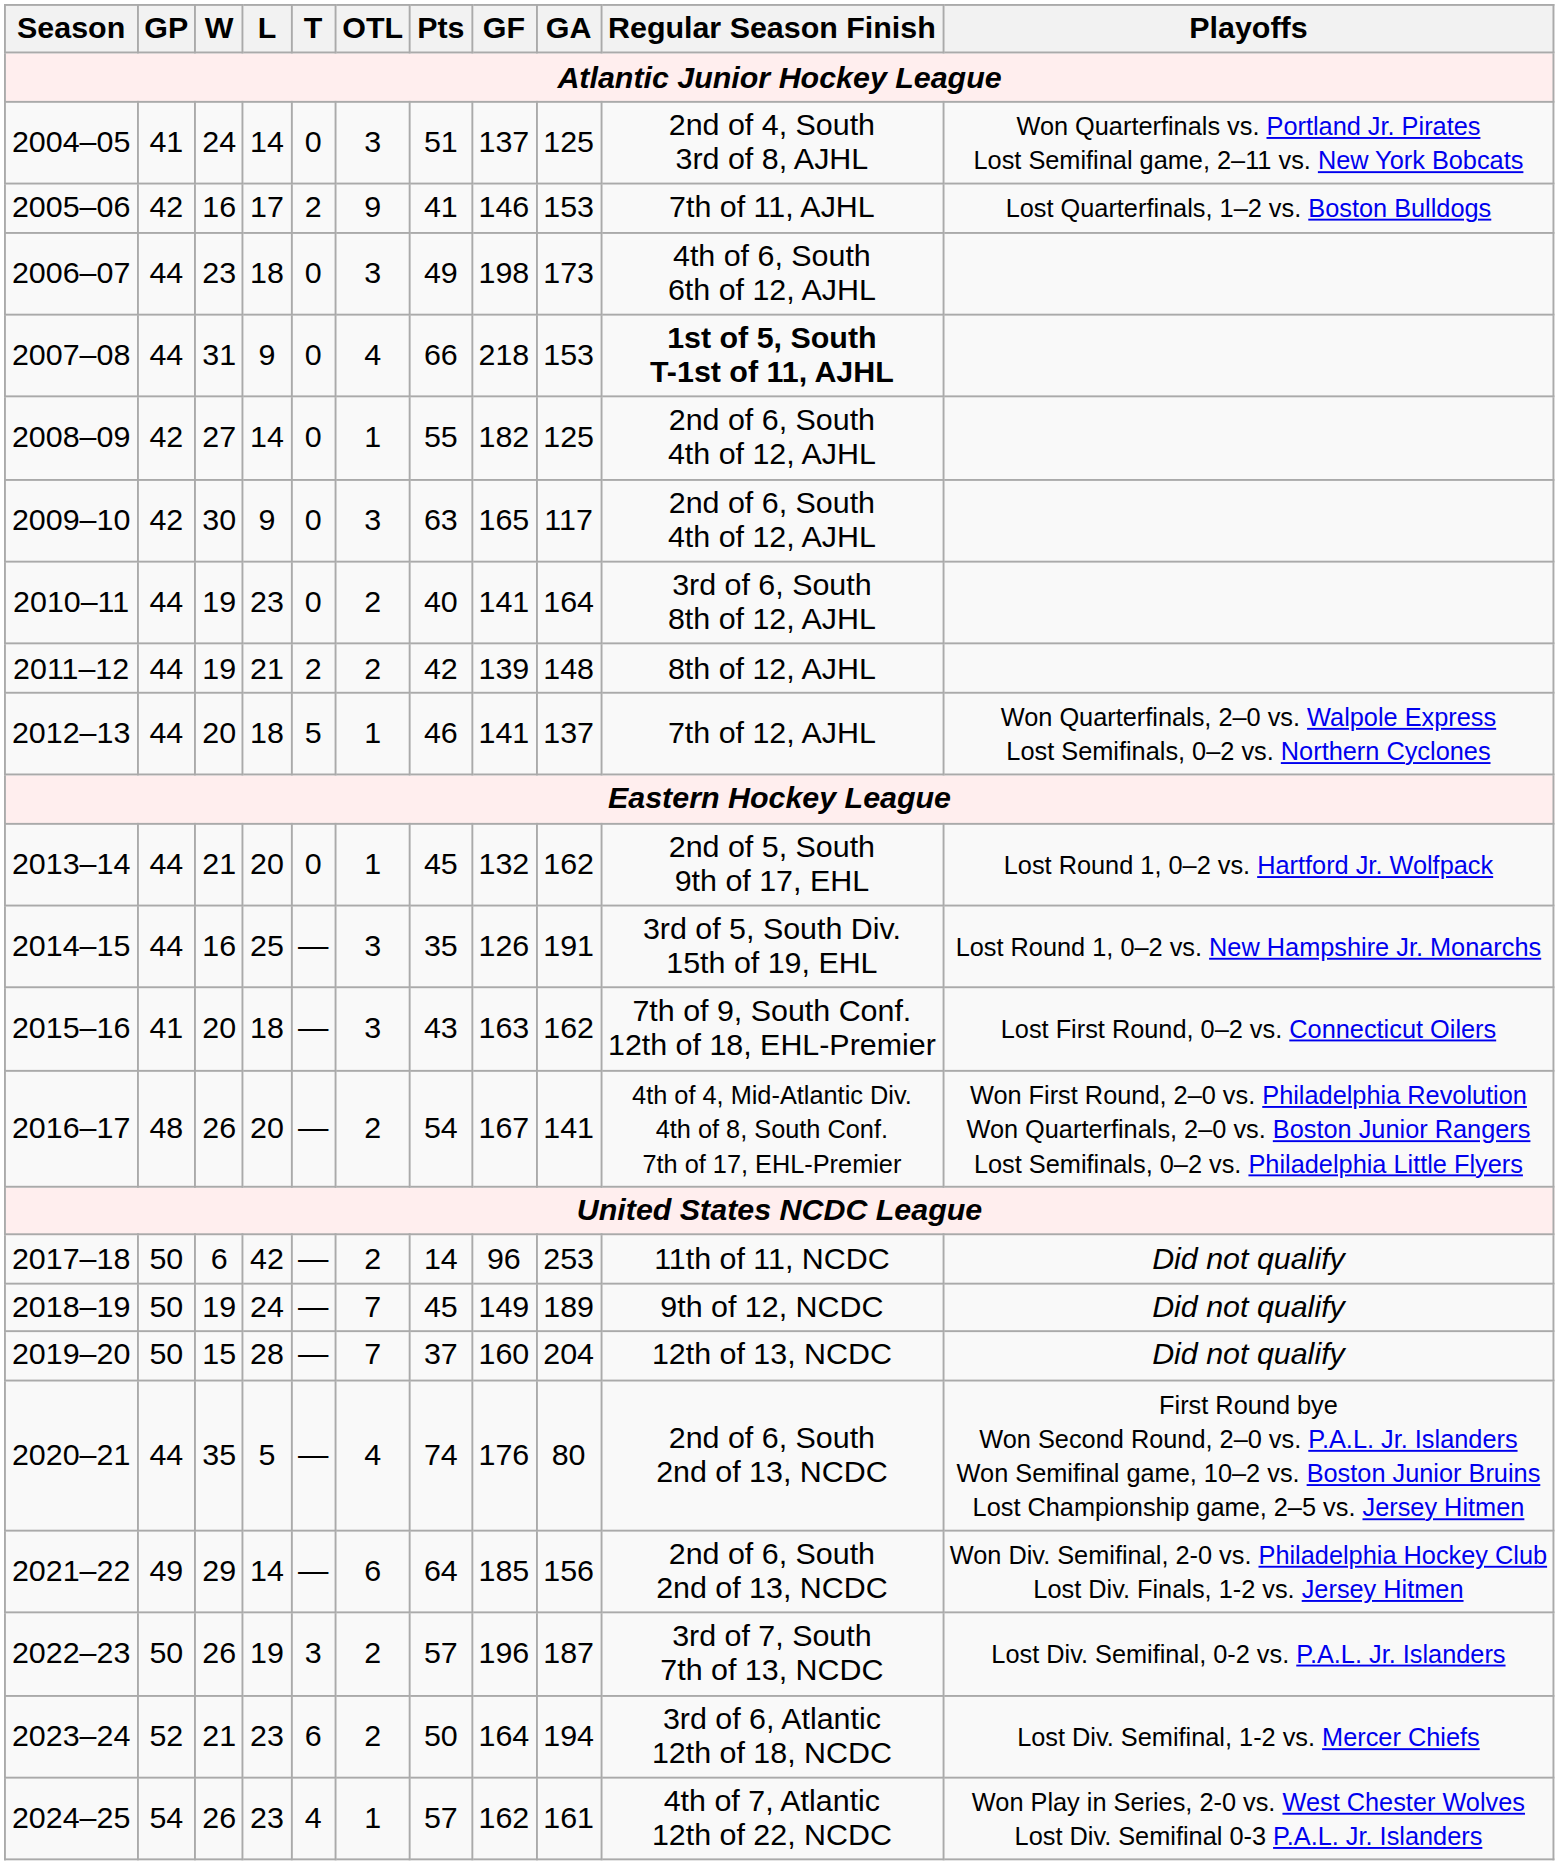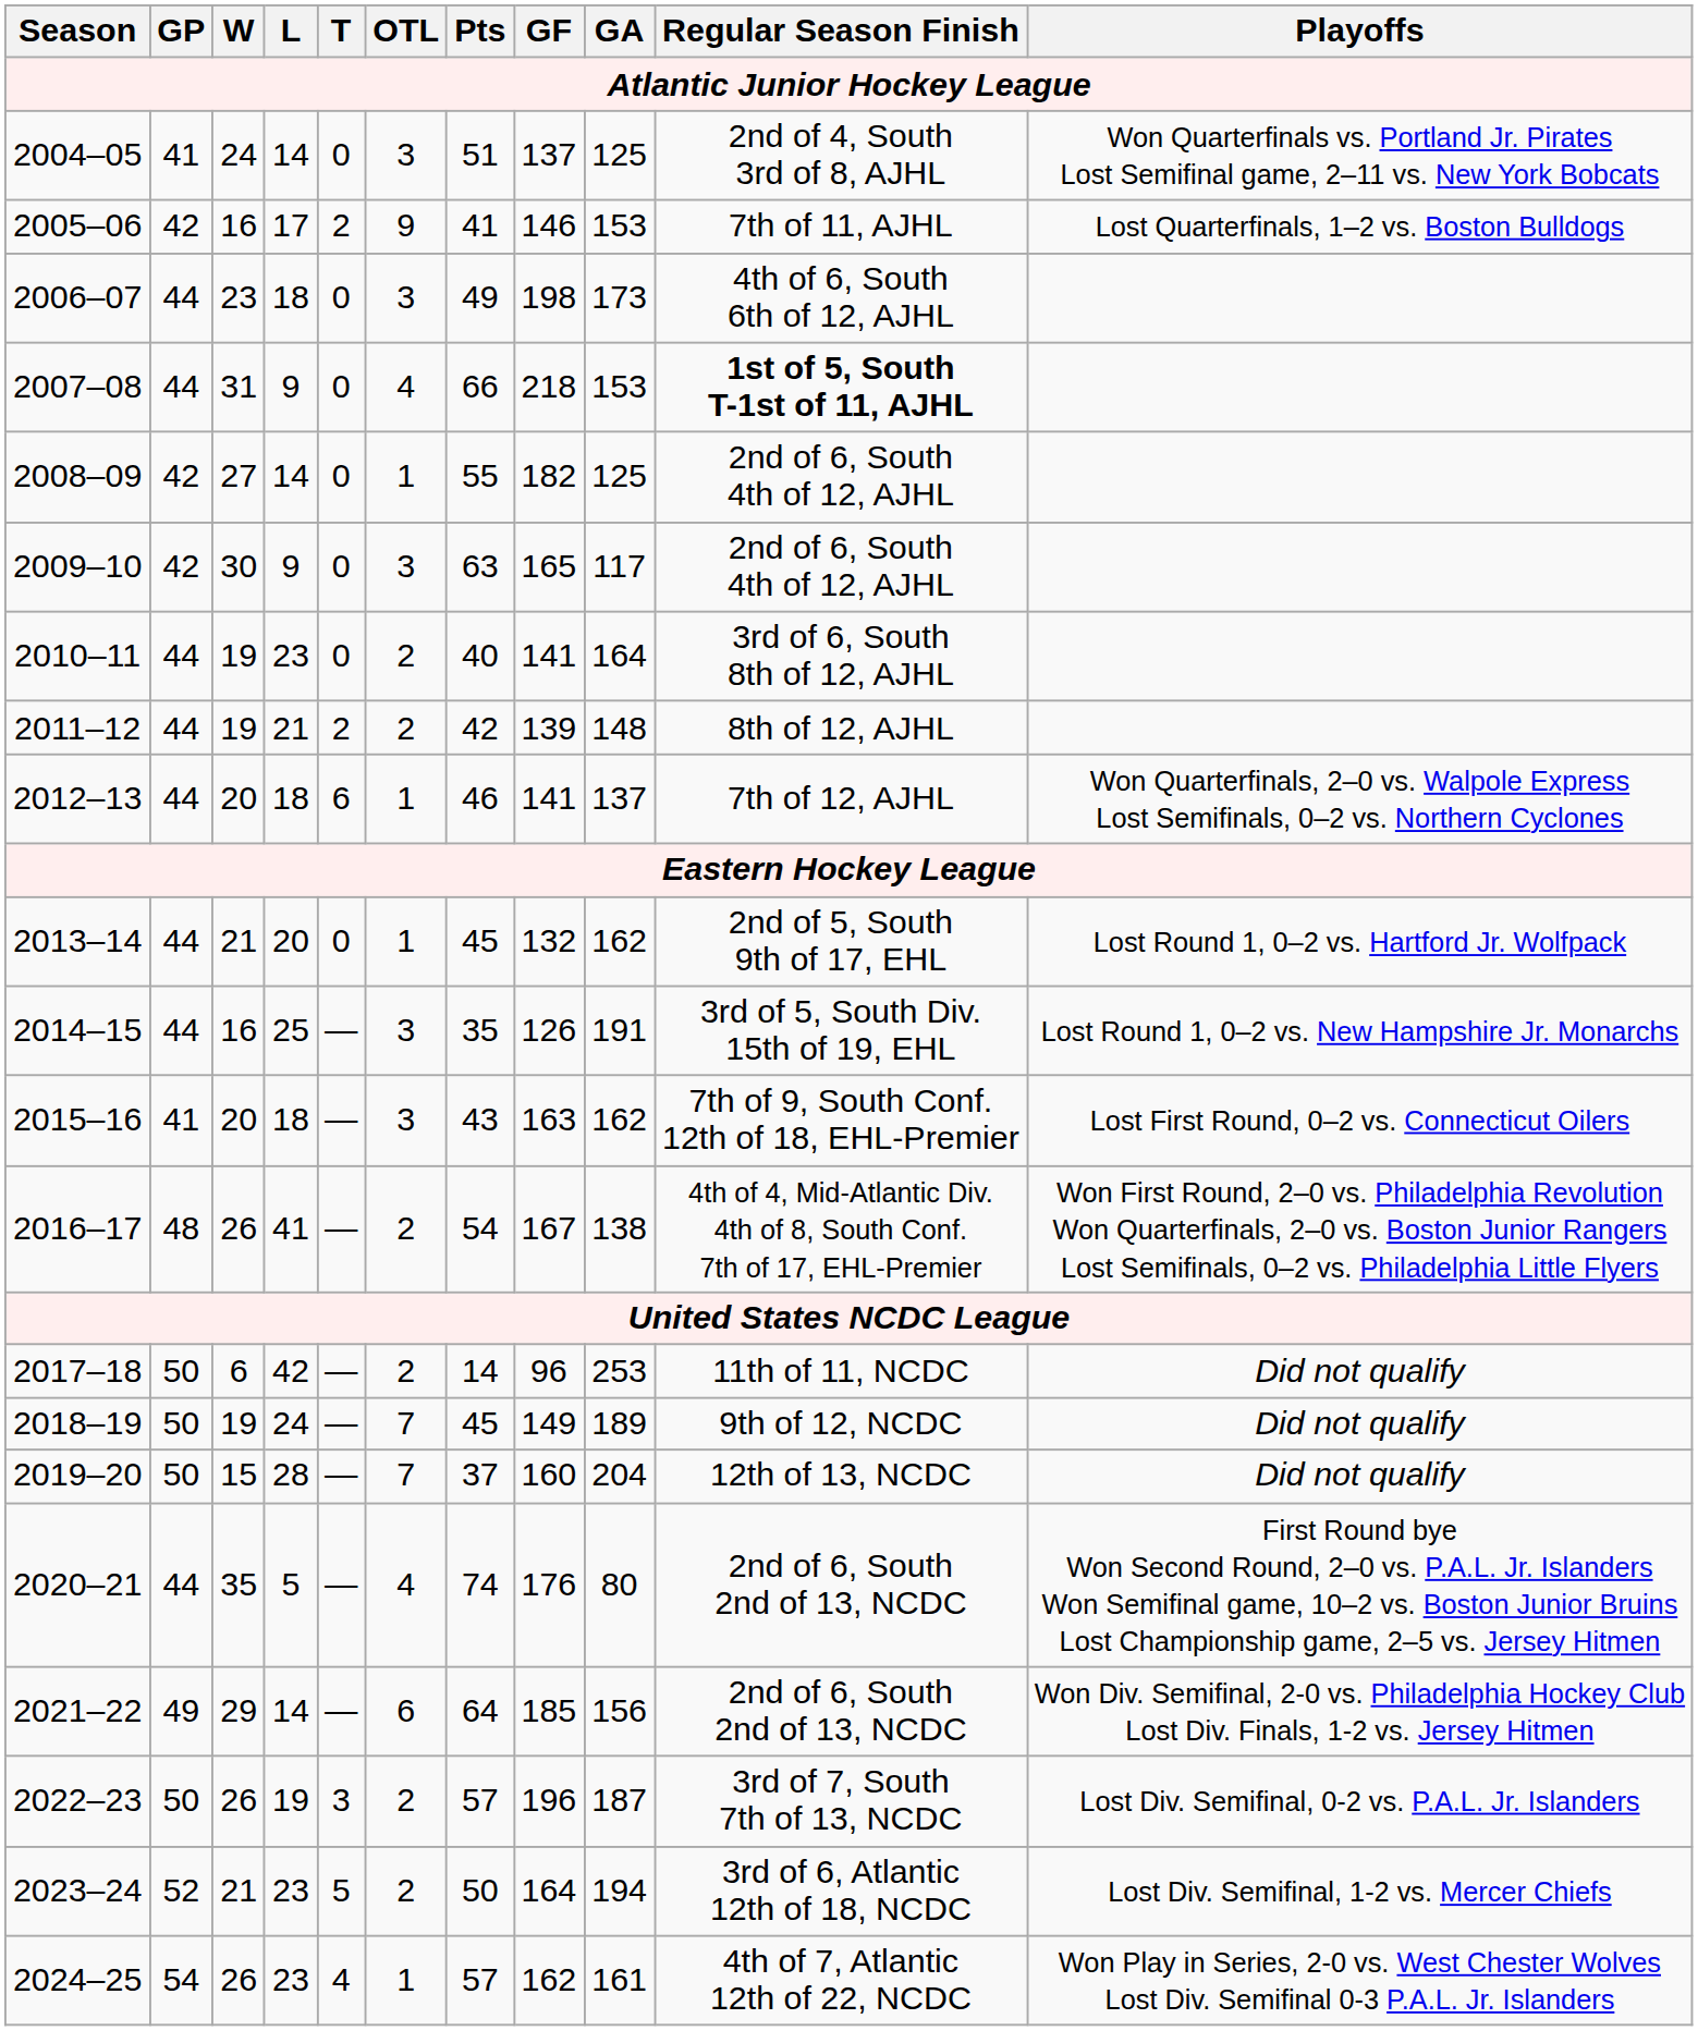 <table class="wikitable" style="text-align:center">
 <tr>
 <th>Season</th>
 <th>GP</th>
 <th>W</th>
 <th>L</th>
 <th>T</th>
 <th>OTL</th>
 <th>Pts</th>
 <th>GF</th>
 <th>GA</th>
 <th>Regular Season Finish</th>
 <th>Playoffs</th>
 </tr>
 <tr align="center" bgcolor="#ffeeee">
 <td colspan="11"><strong><em>Atlantic Junior Hockey League</em></strong></td>
 </tr>
 <tr>
 <td>2004–05</td>
 <td>41</td>
 <td>24</td>
 <td>14</td>
 <td>0</td>
 <td>3</td>
 <td>51</td>
 <td>137</td>
 <td>125</td>
 <td>2nd of 4, South<br>3rd of 8, AJHL</td>
 <td><small>Won Quarterfinals vs. <a href='#'>Portland Jr. Pirates</a><br>Lost Semifinal game, 2–11 vs. <a href='#'>New York Bobcats</a></small></td>
 </tr>
 <tr>
 <td>2005–06</td>
 <td>42</td>
 <td>16</td>
 <td>17</td>
 <td>2</td>
 <td>9</td>
 <td>41</td>
 <td>146</td>
 <td>153</td>
 <td>7th of 11, AJHL</td>
 <td><small>Lost Quarterfinals, 1–2 vs. <a href='#'>Boston Bulldogs</a></small></td>
 </tr>
 <tr>
 <td>2006–07</td>
 <td>44</td>
 <td>23</td>
 <td>18</td>
 <td>0</td>
 <td>3</td>
 <td>49</td>
 <td>198</td>
 <td>173</td>
 <td>4th of 6, South<br>6th of 12, AJHL</td>
 <td></td>
 </tr>
 <tr>
 <td>2007–08</td>
 <td>44</td>
 <td>31</td>
 <td>9</td>
 <td>0</td>
 <td>4</td>
 <td>66</td>
 <td>218</td>
 <td>153</td>
 <td><strong>1st of 5, South<br>T-1st of 11, AJHL</strong></td>
 <td></td>
 </tr>
 <tr>
 <td>2008–09</td>
 <td>42</td>
 <td>27</td>
 <td>14</td>
 <td>0</td>
 <td>1</td>
 <td>55</td>
 <td>182</td>
 <td>125</td>
 <td>2nd of 6, South<br>4th of 12, AJHL</td>
 <td></td>
 </tr>
 <tr>
 <td>2009–10</td>
 <td>42</td>
 <td>30</td>
 <td>9</td>
 <td>0</td>
 <td>3</td>
 <td>63</td>
 <td>165</td>
 <td>117</td>
 <td>2nd of 6, South<br>4th of 12, AJHL</td>
 <td></td>
 </tr>
 <tr>
 <td>2010–11</td>
 <td>44</td>
 <td>19</td>
 <td>23</td>
 <td>0</td>
 <td>2</td>
 <td>40</td>
 <td>141</td>
 <td>164</td>
 <td>3rd of 6, South<br>8th of 12, AJHL</td>
 <td></td>
 </tr>
 <tr>
 <td>2011–12</td>
 <td>44</td>
 <td>19</td>
 <td>21</td>
 <td>2</td>
 <td>2</td>
 <td>42</td>
 <td>139</td>
 <td>148</td>
 <td>8th of 12, AJHL</td>
 <td></td>
 </tr>
 <tr>
 <td>2012–13</td>
 <td>44</td>
 <td>20</td>
 <td>18</td>
-<td>5</td>
+<td>6</td>
 <td>1</td>
 <td>46</td>
 <td>141</td>
 <td>137</td>
 <td>7th of 12, AJHL</td>
 <td><small>Won Quarterfinals, 2–0 vs. <a href='#'>Walpole Express</a><br>Lost Semifinals, 0–2 vs. <a href='#'>Northern Cyclones</a></small></td>
 </tr>
 <tr align="center" bgcolor="#ffeeee">
 <td colspan="11"><strong><em>Eastern Hockey League</em></strong></td>
 </tr>
 <tr>
 <td>2013–14</td>
 <td>44</td>
 <td>21</td>
 <td>20</td>
 <td>0</td>
 <td>1</td>
 <td>45</td>
 <td>132</td>
 <td>162</td>
 <td>2nd of 5, South<br>9th of 17, EHL</td>
 <td><small>Lost Round 1, 0–2 vs. <a href='#'>Hartford Jr. Wolfpack</a></small></td>
 </tr>
 <tr>
 <td>2014–15</td>
 <td>44</td>
 <td>16</td>
 <td>25</td>
 <td>—</td>
 <td>3</td>
 <td>35</td>
 <td>126</td>
 <td>191</td>
 <td>3rd of 5, South Div.<br>15th of 19, EHL</td>
 <td><small>Lost Round 1, 0–2 vs. <a href='#'>New Hampshire Jr. Monarchs</a></small></td>
 </tr>
 <tr>
 <td>2015–16</td>
 <td>41</td>
 <td>20</td>
 <td>18</td>
 <td>—</td>
 <td>3</td>
 <td>43</td>
 <td>163</td>
 <td>162</td>
 <td>7th of 9, South Conf.<br>12th of 18, EHL-Premier</td>
 <td><small>Lost First Round, 0–2 vs. <a href='#'>Connecticut Oilers</a></small></td>
 </tr>
 <tr>
 <td>2016–17</td>
 <td>48</td>
 <td>26</td>
-<td>20</td>
+<td>41</td>
 <td>—</td>
 <td>2</td>
 <td>54</td>
 <td>167</td>
-<td>141</td>
+<td>138</td>
 <td><small>4th of 4, Mid-Atlantic Div.<br>4th of 8, South Conf.<br>7th of 17, EHL-Premier</small></td>
 <td><small>Won First Round, 2–0 vs. <a href='#'>Philadelphia Revolution</a><br>Won Quarterfinals, 2–0 vs. <a href='#'>Boston Junior Rangers</a><br>Lost Semifinals, 0–2 vs. <a href='#'>Philadelphia Little Flyers</a></small></td>
 </tr>
 <tr align="center" bgcolor="#ffeeee">
 <td colspan="11"><strong><em>United States NCDC League</em></strong></td>
 </tr>
 <tr>
 <td>2017–18</td>
 <td>50</td>
 <td>6</td>
 <td>42</td>
 <td>—</td>
 <td>2</td>
 <td>14</td>
 <td>96</td>
 <td>253</td>
 <td>11th of 11, NCDC</td>
 <td><em>Did not qualify</em></td>
 </tr>
 <tr>
 <td>2018–19</td>
 <td>50</td>
 <td>19</td>
 <td>24</td>
 <td>—</td>
 <td>7</td>
 <td>45</td>
 <td>149</td>
 <td>189</td>
 <td>9th of 12, NCDC</td>
 <td><em>Did not qualify</em></td>
 </tr>
 <tr>
 <td>2019–20</td>
 <td>50</td>
 <td>15</td>
 <td>28</td>
 <td>—</td>
 <td>7</td>
 <td>37</td>
 <td>160</td>
 <td>204</td>
 <td>12th of 13, NCDC</td>
 <td><em>Did not qualify</em></td>
 </tr>
 <tr>
 <td>2020–21</td>
 <td>44</td>
 <td>35</td>
 <td>5</td>
 <td>—</td>
 <td>4</td>
 <td>74</td>
 <td>176</td>
 <td>80</td>
 <td>2nd of 6, South<br>2nd of 13, NCDC</td>
 <td><small>First Round bye<br>Won Second Round, 2–0 vs. <a href='#'>P.A.L. Jr. Islanders</a><br>Won Semifinal game, 10–2 vs. <a href='#'>Boston Junior Bruins</a><br>Lost Championship game, 2–5 vs. <a href='#'>Jersey Hitmen</a></small></td>
 </tr>
 <tr>
 <td>2021–22</td>
 <td>49</td>
 <td>29</td>
 <td>14</td>
 <td>—</td>
 <td>6</td>
 <td>64</td>
 <td>185</td>
 <td>156</td>
 <td>2nd of 6, South<br>2nd of 13, NCDC</td>
 <td><small>Won Div. Semifinal, 2-0 vs. <a href='#'>Philadelphia Hockey Club</a><br>Lost Div. Finals, 1-2 vs. <a href='#'>Jersey Hitmen</a></small></td>
 </tr>
 <tr>
 <td>2022–23</td>
 <td>50</td>
 <td>26</td>
 <td>19</td>
 <td>3</td>
 <td>2</td>
 <td>57</td>
 <td>196</td>
 <td>187</td>
 <td>3rd of 7, South<br>7th of 13, NCDC</td>
 <td><small>Lost Div. Semifinal, 0-2 vs. <a href='#'>P.A.L. Jr. Islanders</a></small></td>
 </tr>
 <tr>
 <td>2023–24</td>
 <td>52</td>
 <td>21</td>
 <td>23</td>
-<td>6</td>
+<td>5</td>
 <td>2</td>
 <td>50</td>
 <td>164</td>
 <td>194</td>
 <td>3rd of 6, Atlantic<br>12th of 18, NCDC</td>
 <td><small>Lost Div. Semifinal, 1-2 vs. <a href='#'>Mercer Chiefs</a></small></td>
 </tr>
 <tr>
 <td>2024–25</td>
 <td>54</td>
 <td>26</td>
 <td>23</td>
 <td>4</td>
 <td>1</td>
 <td>57</td>
 <td>162</td>
 <td>161</td>
 <td>4th of 7, Atlantic<br>12th of 22, NCDC</td>
 <td><small>Won Play in Series, 2-0 vs. <a href='#'>West Chester Wolves</a><br>Lost Div. Semifinal 0-3 <a href='#'>P.A.L. Jr. Islanders</a> </small></td>
 </tr>
 </table>
